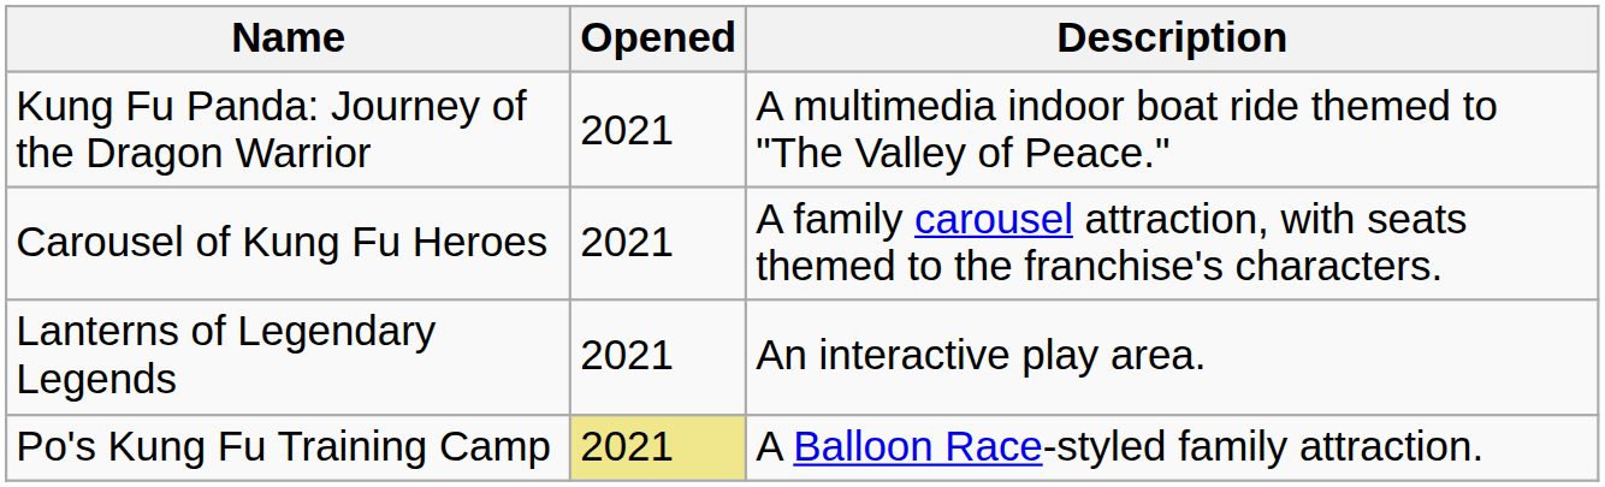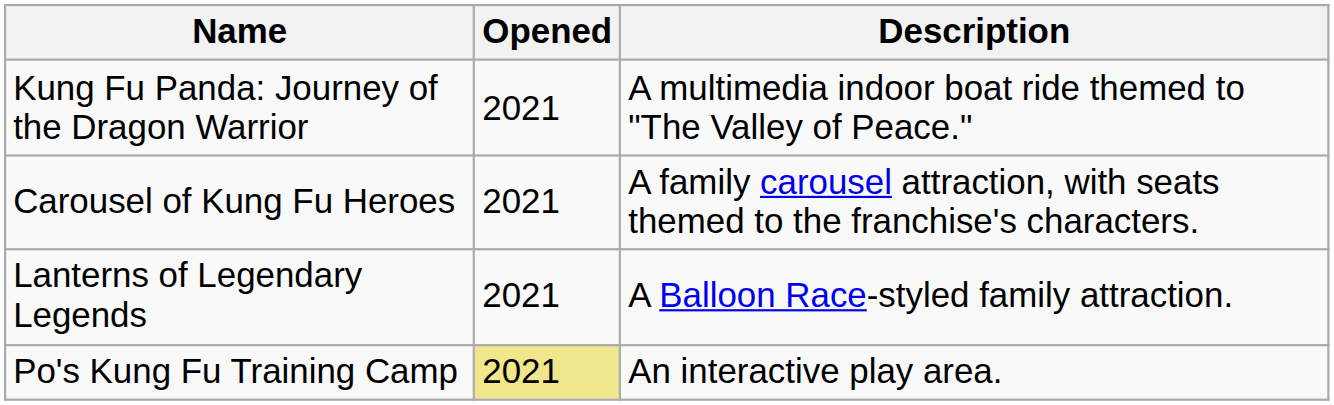 <table class="wikitable">
 <tr>
 <th>Name</th>
 <th>Opened</th>
 <th>Description</th>
 </tr>
 <tr>
 <td>Kung Fu Panda: Journey of the Dragon Warrior</td>
 <td>2021</td>
 <td>A multimedia indoor boat ride themed to "The Valley of Peace."</td>
 </tr>
 <tr>
 <td>Carousel of Kung Fu Heroes</td>
 <td>2021</td>
 <td>A family <a href='#'>carousel</a> attraction, with seats themed to the franchise's characters.</td>
 </tr>
 <tr>
 <td>Lanterns of Legendary Legends</td>
 <td>2021</td>
-<td>An interactive play area.</td>
+<td>A <a href='#'>Balloon Race</a>-styled family attraction.</td>
 </tr>
 <tr>
 <td>Po's Kung Fu Training Camp</td>
 <td style="background: khaki;">2021</td>
-<td>A <a href='#'>Balloon Race</a>-styled family attraction.</td>
+<td>An interactive play area.</td>
 </tr>
 </table>
